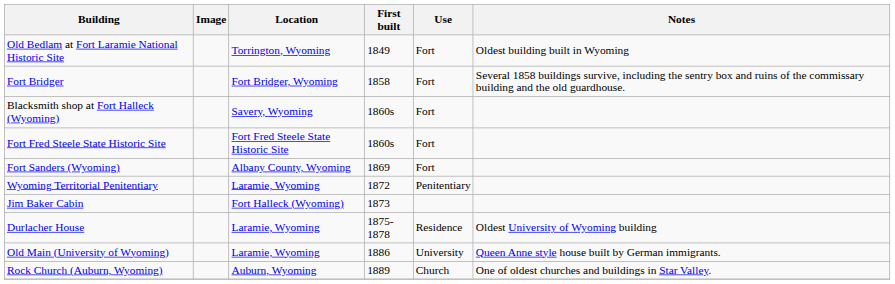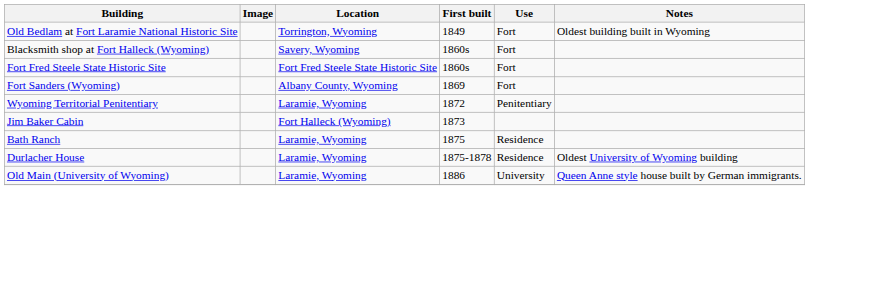 <table class="wikitable sortable">
 <tr>
 <th>Building</th>
 <th class="unsortable">Image</th>
 <th>Location</th>
 <th>First built</th>
 <th>Use</th>
 <th class="unsortable">Notes</th>
 </tr>
 <tr>
 <td><a href='#'>Old Bedlam</a> at <a href='#'>Fort Laramie National Historic Site</a></td>
 <td></td>
 <td><a href='#'>Torrington, Wyoming</a></td>
 <td>1849</td>
 <td>Fort</td>
 <td>Oldest building built in Wyoming</td>
-</tr>
-<tr>
-<td><a href='#'>Fort Bridger</a></td>
-<td></td>
-<td><a href='#'>Fort Bridger, Wyoming</a></td>
-<td>1858</td>
-<td>Fort</td>
-<td>Several 1858 buildings survive, including the sentry box and ruins of the commissary building and the old guardhouse.</td>
 </tr>
 <tr>
 <td>Blacksmith shop at <a href='#'>Fort Halleck (Wyoming)</a></td>
 <td></td>
 <td><a href='#'>Savery, Wyoming</a></td>
 <td>1860s</td>
 <td>Fort</td>
 <td></td>
 </tr>
 <tr>
 <td><a href='#'>Fort Fred Steele State Historic Site</a></td>
 <td></td>
 <td><a href='#'>Fort Fred Steele State Historic Site</a></td>
 <td>1860s</td>
 <td>Fort</td>
 <td></td>
 </tr>
 <tr>
 <td><a href='#'>Fort Sanders (Wyoming)</a></td>
 <td></td>
 <td><a href='#'>Albany County, Wyoming</a></td>
 <td>1869</td>
 <td>Fort</td>
 <td></td>
 </tr>
 <tr>
 <td><a href='#'>Wyoming Territorial Penitentiary</a></td>
 <td></td>
 <td><a href='#'>Laramie, Wyoming</a></td>
 <td>1872</td>
 <td>Penitentiary</td>
 <td></td>
 </tr>
 <tr>
 <td><a href='#'>Jim Baker Cabin</a></td>
 <td></td>
 <td><a href='#'>Fort Halleck (Wyoming)</a></td>
 <td>1873</td>
 <td></td>
 <td></td>
 </tr>
 <tr>
+<td><a href='#'>Bath Ranch</a></td>
+<td></td>
+<td><a href='#'>Laramie, Wyoming</a></td>
+<td>1875</td>
+<td>Residence</td>
+<td></td>
+</tr>
+<tr>
 <td><a href='#'>Durlacher House</a></td>
 <td></td>
 <td><a href='#'>Laramie, Wyoming</a></td>
 <td>1875-1878</td>
 <td>Residence</td>
 <td>Oldest <a href='#'>University of Wyoming</a> building</td>
 </tr>
 <tr>
 <td><a href='#'>Old Main (University of Wyoming)</a></td>
 <td></td>
 <td><a href='#'>Laramie, Wyoming</a></td>
 <td>1886</td>
 <td>University</td>
 <td><a href='#'>Queen Anne style</a> house built by German immigrants.</td>
 </tr>
 <tr>
-<td><a href='#'>Rock Church (Auburn, Wyoming)</a></td>
-<td></td>
-<td><a href='#'>Auburn, Wyoming</a></td>
-<td>1889</td>
-<td>Church</td>
-<td>One of oldest churches and buildings in <a href='#'>Star Valley</a>.</td>
-</tr>
-<tr>
 </tr>
 </table>
